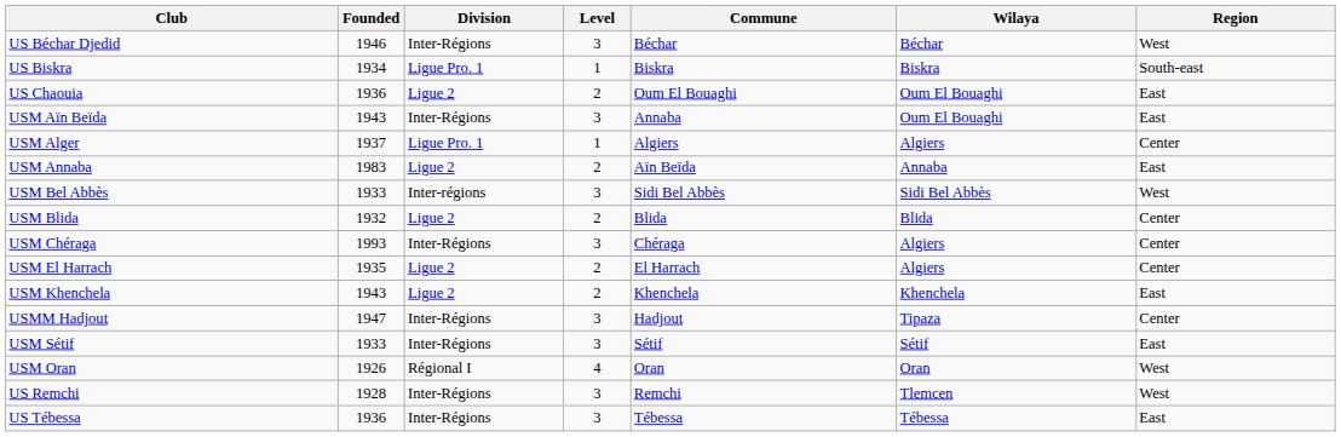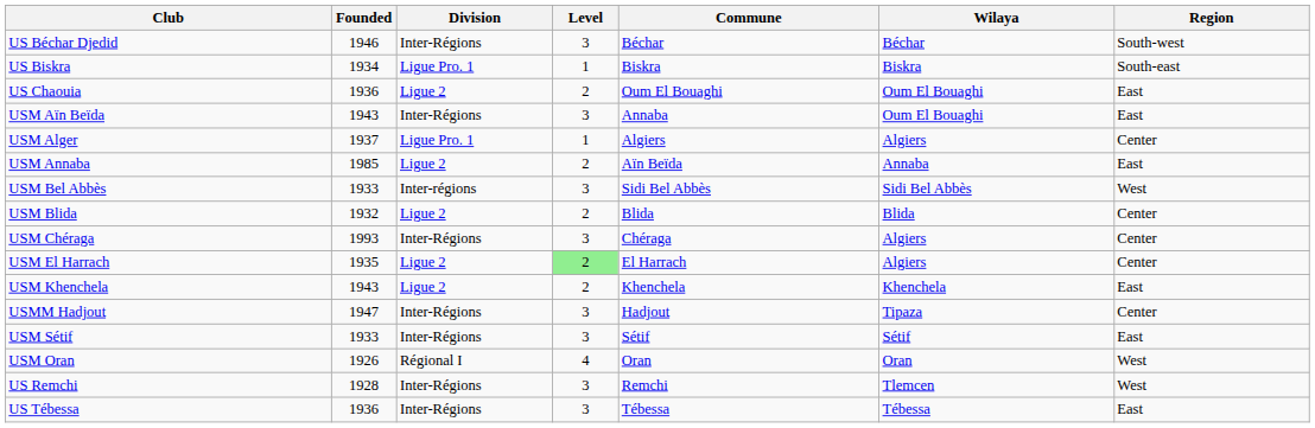 <table class="wikitable sortable" width=100% style="font-size:90%">
 <tr>
 <th width=25%>Club</th>
 <th width=5%>Founded</th>
 <th width=12%>Division</th>
 <th width=5%>Level</th>
 <th width=20%>Commune</th>
 <th width=18%>Wilaya</th>
 <th width=18%>Region</th>
 </tr>
 <tr>
 <td><a href='#'>US Béchar Djedid</a></td>
 <td align=center>1946</td>
 <td>Inter-Régions</td>
 <td align=center>3</td>
 <td><a href='#'>Béchar</a></td>
 <td><a href='#'>Béchar</a></td>
-<td>West</td>
+<td>South-west</td>
 </tr>
 <tr>
 <td><a href='#'>US Biskra</a></td>
 <td align=center>1934</td>
 <td><a href='#'>Ligue Pro. 1</a></td>
 <td align=center>1</td>
 <td><a href='#'>Biskra</a></td>
 <td><a href='#'>Biskra</a></td>
 <td>South-east</td>
 </tr>
 <tr>
 <td><a href='#'>US Chaouia</a></td>
 <td align=center>1936</td>
 <td><a href='#'>Ligue 2</a></td>
 <td align=center>2</td>
 <td><a href='#'>Oum El Bouaghi</a></td>
 <td><a href='#'>Oum El Bouaghi</a></td>
 <td>East</td>
 </tr>
 <tr>
 <td><a href='#'>USM Aïn Beïda</a></td>
 <td align=center>1943</td>
 <td>Inter-Régions</td>
 <td align=center>3</td>
 <td><a href='#'>Annaba</a></td>
 <td><a href='#'>Oum El Bouaghi</a></td>
 <td>East</td>
 </tr>
 <tr>
 <td><a href='#'>USM Alger</a></td>
 <td align=center>1937</td>
 <td><a href='#'>Ligue Pro. 1</a></td>
 <td align=center>1</td>
 <td><a href='#'>Algiers</a></td>
 <td><a href='#'>Algiers</a></td>
 <td>Center</td>
 </tr>
 <tr>
 <td><a href='#'>USM Annaba</a></td>
-<td align=center>1983</td>
+<td align=center>1985</td>
 <td><a href='#'>Ligue 2</a></td>
 <td align=center>2</td>
 <td><a href='#'>Aïn Beïda</a></td>
 <td><a href='#'>Annaba</a></td>
 <td>East</td>
 </tr>
 <tr>
 <td><a href='#'>USM Bel Abbès</a></td>
 <td align=center>1933</td>
 <td>Inter-régions</td>
 <td align=center>3</td>
 <td><a href='#'>Sidi Bel Abbès</a></td>
 <td><a href='#'>Sidi Bel Abbès</a></td>
 <td>West</td>
 </tr>
 <tr>
 <td><a href='#'>USM Blida</a></td>
 <td align=center>1932</td>
 <td><a href='#'>Ligue 2</a></td>
 <td align=center>2</td>
 <td><a href='#'>Blida</a></td>
 <td><a href='#'>Blida</a></td>
 <td>Center</td>
 </tr>
 <tr>
 <td><a href='#'>USM Chéraga</a></td>
 <td align=center>1993</td>
 <td>Inter-Régions</td>
 <td align=center>3</td>
 <td><a href='#'>Chéraga</a></td>
 <td><a href='#'>Algiers</a></td>
 <td>Center</td>
 </tr>
 <tr>
 <td><a href='#'>USM El Harrach</a></td>
 <td align=center>1935</td>
 <td><a href='#'>Ligue 2</a></td>
-<td align=center>2</td>
+<td align=center style="background: lightgreen;">2</td>
 <td><a href='#'>El Harrach</a></td>
 <td><a href='#'>Algiers</a></td>
 <td>Center</td>
 </tr>
 <tr>
 <td><a href='#'>USM Khenchela</a></td>
 <td align=center>1943</td>
 <td><a href='#'>Ligue 2</a></td>
 <td align=center>2</td>
 <td><a href='#'>Khenchela</a></td>
 <td><a href='#'>Khenchela</a></td>
 <td>East</td>
 </tr>
 <tr>
 <td><a href='#'>USMM Hadjout</a></td>
 <td align=center>1947</td>
 <td>Inter-Régions</td>
 <td align=center>3</td>
 <td><a href='#'>Hadjout</a></td>
 <td><a href='#'>Tipaza</a></td>
 <td>Center</td>
 </tr>
 <tr>
 <td><a href='#'>USM Sétif</a></td>
 <td align=center>1933</td>
 <td>Inter-Régions</td>
 <td align=center>3</td>
 <td><a href='#'>Sétif</a></td>
 <td><a href='#'>Sétif</a></td>
 <td>East</td>
 </tr>
 <tr>
 <td><a href='#'>USM Oran</a></td>
 <td align=center>1926</td>
 <td>Régional I</td>
 <td align=center>4</td>
 <td><a href='#'>Oran</a></td>
 <td><a href='#'>Oran</a></td>
 <td>West</td>
 </tr>
 <tr>
 <td><a href='#'>US Remchi</a></td>
 <td align=center>1928</td>
 <td>Inter-Régions</td>
 <td align=center>3</td>
 <td><a href='#'>Remchi</a></td>
 <td><a href='#'>Tlemcen</a></td>
 <td>West</td>
 </tr>
 <tr>
 <td><a href='#'>US Tébessa</a></td>
 <td align=center>1936</td>
 <td>Inter-Régions</td>
 <td align=center>3</td>
 <td><a href='#'>Tébessa</a></td>
 <td><a href='#'>Tébessa</a></td>
 <td>East</td>
 </tr>
 </table>
